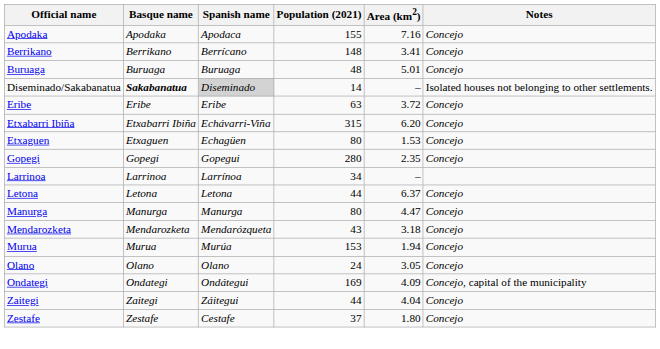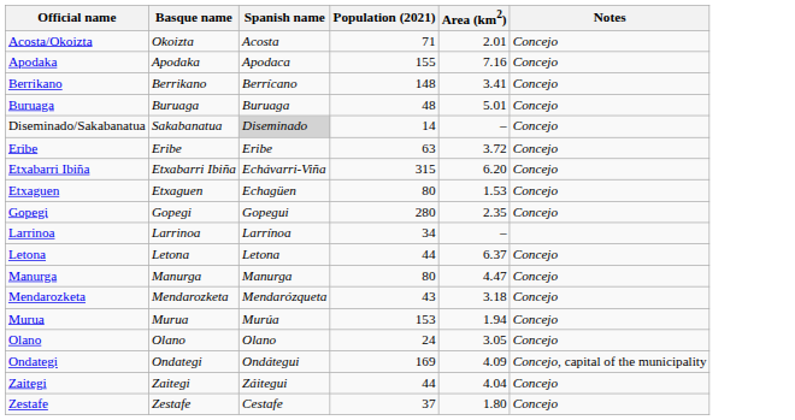 <table class="wikitable sortable">
 <tr>
 <th>Official name</th>
 <th>Basque name</th>
 <th>Spanish name</th>
 <th>Population (2021)</th>
 <th>Area (km<sup>2</sup>)</th>
 <th class="unsortable">Notes</th>
+</tr>
+<tr>
+<td><a href='#'>Acosta/Okoizta</a></td>
+<td><em>Okoizta</em></td>
+<td><em>Acosta</em></td>
+<td align="right">71</td>
+<td align="right">2.01</td>
+<td><em>Concejo</em></td>
 </tr>
 <tr>
 <td><a href='#'>Apodaka</a></td>
 <td><em>Apodaka</em></td>
 <td><em>Apodaca</em></td>
 <td align="right">155</td>
 <td align="right">7.16</td>
 <td><em>Concejo</em></td>
 </tr>
 <tr>
 <td><a href='#'>Berrikano</a></td>
 <td><em>Berrikano</em></td>
 <td><em>Berrícano</em></td>
 <td align="right">148</td>
 <td align="right">3.41</td>
 <td><em>Concejo</em></td>
 </tr>
 <tr>
 <td><a href='#'>Buruaga</a></td>
 <td><em>Buruaga</em></td>
 <td><em>Buruaga</em></td>
 <td align="right">48</td>
 <td align="right">5.01</td>
 <td><em>Concejo</em></td>
 </tr>
 <tr>
 <td>Diseminado/Sakabanatua</td>
-<td><strong><em>Sakabanatua</em></strong></td>
+<td><em>Sakabanatua</em></td>
 <td style="background: lightgrey;"><em>Diseminado</em></td>
 <td align="right">14</td>
 <td align="right">–</td>
-<td>Isolated houses not belonging to other settlements.</td>
+<td><em>Concejo</em></td>
 </tr>
 <tr>
 <td><a href='#'>Eribe</a></td>
 <td><em>Eribe</em></td>
 <td><em>Eribe</em></td>
 <td align="right">63</td>
 <td align="right">3.72</td>
 <td><em>Concejo</em></td>
 </tr>
 <tr>
 <td><a href='#'>Etxabarri Ibiña</a></td>
 <td><em>Etxabarri Ibiña</em></td>
 <td><em>Echávarri-Viña</em></td>
 <td align="right">315</td>
 <td align="right">6.20</td>
 <td><em>Concejo</em></td>
 </tr>
 <tr>
 <td><a href='#'>Etxaguen</a></td>
 <td><em>Etxaguen</em></td>
 <td><em>Echagüen</em></td>
 <td align="right">80</td>
 <td align="right">1.53</td>
 <td><em>Concejo</em></td>
 </tr>
 <tr>
 <td><a href='#'>Gopegi</a></td>
 <td><em>Gopegi</em></td>
 <td><em>Gopegui</em></td>
 <td align="right">280</td>
 <td align="right">2.35</td>
 <td><em>Concejo</em></td>
 </tr>
 <tr>
 <td><a href='#'>Larrinoa</a></td>
 <td><em>Larrinoa</em></td>
 <td><em>Larrínoa</em></td>
 <td align="right">34</td>
 <td align="right">–</td>
 </tr>
 <tr>
 <td><a href='#'>Letona</a></td>
 <td><em>Letona</em></td>
 <td><em>Letona</em></td>
 <td align="right">44</td>
 <td align="right">6.37</td>
 <td><em>Concejo</em></td>
 </tr>
 <tr>
 <td><a href='#'>Manurga</a></td>
 <td><em>Manurga</em></td>
 <td><em>Manurga</em></td>
 <td align="right">80</td>
 <td align="right">4.47</td>
 <td><em>Concejo</em></td>
 </tr>
 <tr>
 <td><a href='#'>Mendarozketa</a></td>
 <td><em>Mendarozketa</em></td>
 <td><em>Mendarózqueta</em></td>
 <td align="right">43</td>
 <td align="right">3.18</td>
 <td><em>Concejo</em></td>
 </tr>
 <tr>
 <td><a href='#'>Murua</a></td>
 <td><em>Murua</em></td>
 <td><em>Murúa</em></td>
 <td align="right">153</td>
 <td align="right">1.94</td>
 <td><em>Concejo</em></td>
 </tr>
 <tr>
 <td><a href='#'>Olano</a></td>
 <td><em>Olano</em></td>
 <td><em>Olano</em></td>
 <td align="right">24</td>
 <td align="right">3.05</td>
 <td><em>Concejo</em></td>
 </tr>
 <tr>
 <td><a href='#'>Ondategi</a></td>
 <td><em>Ondategi</em></td>
 <td><em>Ondátegui</em></td>
 <td align="right">169</td>
 <td align="right">4.09</td>
 <td><em>Concejo</em>, capital of the municipality</td>
 </tr>
 <tr>
 <td><a href='#'>Zaitegi</a></td>
 <td><em>Zaitegi</em></td>
 <td><em>Záitegui</em></td>
 <td align="right">44</td>
 <td align="right">4.04</td>
 <td><em>Concejo</em></td>
 </tr>
 <tr>
 <td><a href='#'>Zestafe</a></td>
 <td><em>Zestafe</em></td>
 <td><em>Cestafe</em></td>
 <td align="right">37</td>
 <td align="right">1.80</td>
 <td><em>Concejo</em></td>
 </tr>
 </table>
